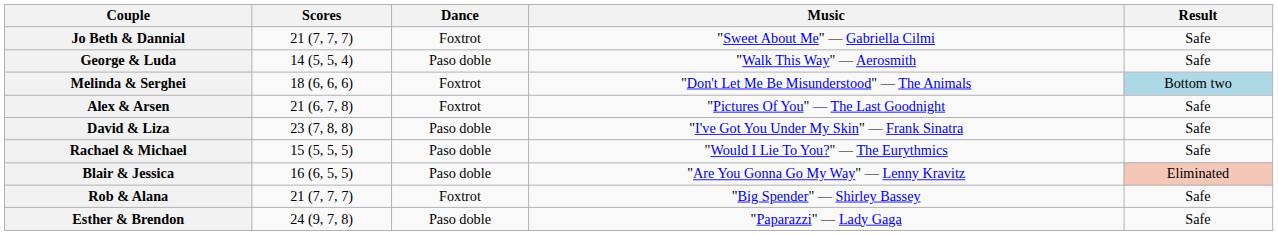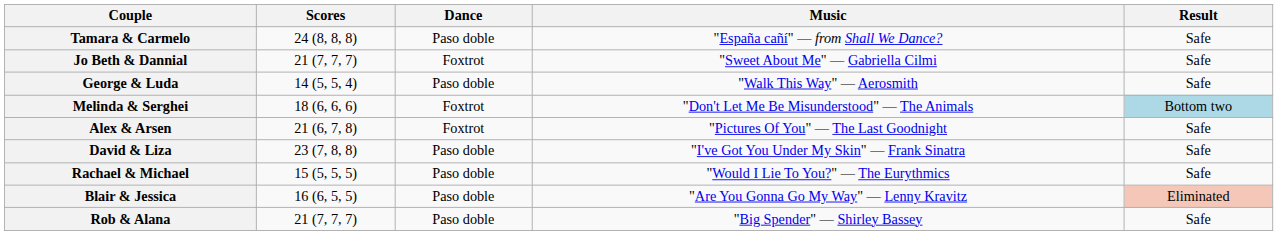 <table class="wikitable sortable" style="text-align:center; width: 90%">
 <tr>
 <th scope="col">Couple</th>
 <th scope="col">Scores</th>
 <th scope="col">Dance</th>
 <th scope="col" class="unsortable">Music</th>
 <th scope="col" class="unsortable">Result</th>
+</tr>
+<tr>
+<th scope="row">Tamara & Carmelo</th>
+<td>24 (8, 8, 8)</td>
+<td>Paso doble</td>
+<td>"<a href='#'>España cañí</a>" — <em>from <a href='#'>Shall We Dance?</a></em></td>
+<td>Safe</td>
 </tr>
 <tr>
 <th scope="row">Jo Beth & Dannial</th>
 <td>21 (7, 7, 7)</td>
 <td>Foxtrot</td>
 <td>"<a href='#'>Sweet About Me</a>" — <a href='#'>Gabriella Cilmi</a></td>
 <td>Safe</td>
 </tr>
 <tr>
 <th scope="row">George & Luda</th>
 <td>14 (5, 5, 4)</td>
 <td>Paso doble</td>
 <td>"<a href='#'>Walk This Way</a>" — <a href='#'>Aerosmith</a></td>
 <td>Safe</td>
 </tr>
 <tr>
 <th scope="row">Melinda & Serghei</th>
 <td>18 (6, 6, 6)</td>
 <td>Foxtrot</td>
 <td>"<a href='#'>Don't Let Me Be Misunderstood</a>" — <a href='#'>The Animals</a></td>
 <td bgcolor="lightblue">Bottom two</td>
 </tr>
 <tr>
 <th scope="row">Alex & Arsen</th>
 <td>21 (6, 7, 8)</td>
 <td>Foxtrot</td>
 <td>"<a href='#'>Pictures Of You</a>" — <a href='#'>The Last Goodnight</a></td>
 <td>Safe</td>
 </tr>
 <tr>
 <th scope="row">David & Liza</th>
 <td>23 (7, 8, 8)</td>
 <td>Paso doble</td>
 <td>"<a href='#'>I've Got You Under My Skin</a>" — <a href='#'>Frank Sinatra</a></td>
 <td>Safe</td>
 </tr>
 <tr>
 <th scope="row">Rachael & Michael</th>
 <td>15 (5, 5, 5)</td>
 <td>Paso doble</td>
 <td>"<a href='#'>Would I Lie To You?</a>" — <a href='#'>The Eurythmics</a></td>
 <td>Safe</td>
 </tr>
 <tr>
 <th scope="row">Blair & Jessica</th>
 <td>16 (6, 5, 5)</td>
 <td>Paso doble</td>
 <td>"<a href='#'>Are You Gonna Go My Way</a>" — <a href='#'>Lenny Kravitz</a></td>
 <td bgcolor="f4c7b8">Eliminated</td>
 </tr>
 <tr>
 <th scope="row">Rob & Alana</th>
 <td>21 (7, 7, 7)</td>
-<td>Foxtrot</td>
+<td>Paso doble</td>
 <td>"<a href='#'>Big Spender</a>" — <a href='#'>Shirley Bassey</a></td>
 <td>Safe</td>
 </tr>
-<tr>
-<th scope="row">Esther & Brendon</th>
-<td>24 (9, 7, 8)</td>
-<td>Paso doble</td>
-<td>"<a href='#'>Paparazzi</a>" — <a href='#'>Lady Gaga</a></td>
-<td>Safe</td>
-</tr>
 </table>
